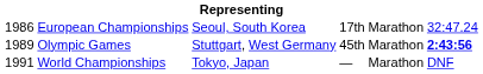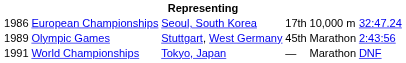 <table>
 <tr>
 <th colspan="6">Representing </th>
 </tr>
 <tr>
 <td>1986</td>
 <td><a href='#'>European Championships</a></td>
 <td><a href='#'>Seoul, South Korea</a></td>
 <td>17th</td>
-<td>Marathon</td>
+<td>10,000 m</td>
 <td><a href='#'>32:47.24</a></td>
 </tr>
 <tr>
 <td>1989</td>
 <td><a href='#'>Olympic Games</a></td>
 <td><a href='#'>Stuttgart</a>, <a href='#'>West Germany</a></td>
 <td>45th</td>
 <td>Marathon</td>
-<td><strong><a href='#'>2:43:56</a></strong></td>
+<td><a href='#'>2:43:56</a></td>
 </tr>
 <tr>
 <td>1991</td>
 <td><a href='#'>World Championships</a></td>
 <td><a href='#'>Tokyo, Japan</a></td>
 <td>—</td>
 <td>Marathon</td>
 <td><a href='#'>DNF</a></td>
 </tr>
 <tr>
 </tr>
 </table>
